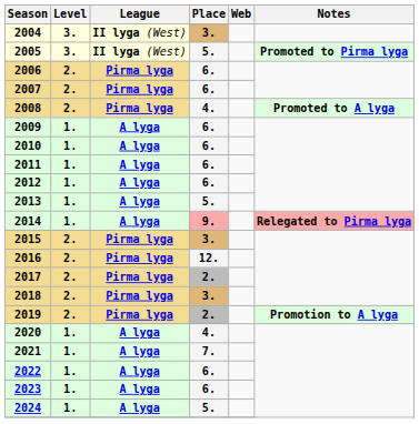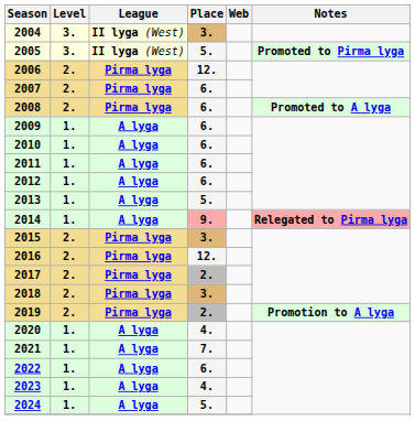 <table class="wikitable" style="font-size:90%;">
 <tr>
 <th>Season</th>
 <th>Level</th>
 <th>League</th>
 <th>Place</th>
 <th>Web</th>
 <th>Notes</th>
 </tr>
 <tr>
 <td bgcolor="#FFFFDD" style="text-align:center;"><strong>2004</strong></td>
 <td bgcolor="#FFFFDD" style="text-align:center;"><strong>3.</strong></td>
 <td bgcolor="#FFFFDD" style="text-align:center;"><strong>II lyga</strong> <em>(West)</em></td>
 <td bgcolor="#deb678" style="text-align:center;"><strong>3.</strong></td>
 <td></td>
 </tr>
 <tr>
 <td bgcolor="#FFFFDD" style="text-align:center;"><strong>2005</strong></td>
 <td bgcolor="#FFFFDD" style="text-align:center;"><strong>3.</strong></td>
 <td bgcolor="#FFFFDD" style="text-align:center;"><strong>II lyga</strong> <em>(West)</em></td>
 <td bgcolor="#F5F5F5" style="text-align:center;"><strong>5.</strong></td>
 <td></td>
 <td bgcolor="#ddffdd" style="text-align:center;"> <strong>Promoted to <a href='#'>Pirma lyga</a></strong></td>
 </tr>
 <tr>
 <td bgcolor="#F4DC93" style="text-align:center;"><strong>2006</strong></td>
 <td bgcolor="#F4DC93" style="text-align:center;"><strong>2.</strong></td>
 <td bgcolor="#F4DC93" style="text-align:center;"><strong><a href='#'>Pirma lyga</a></strong></td>
-<td bgcolor="#F5F5F5" style="text-align:center;"><strong>6.</strong></td>
+<td bgcolor="#F5F5F5" style="text-align:center;"><strong>12.</strong></td>
 <td></td>
 </tr>
 <tr>
 <td bgcolor="#F4DC93" style="text-align:center;"><strong>2007</strong></td>
 <td bgcolor="#F4DC93" style="text-align:center;"><strong>2.</strong></td>
 <td bgcolor="#F4DC93" style="text-align:center;"><strong><a href='#'>Pirma lyga</a></strong></td>
 <td bgcolor="#F5F5F5" style="text-align:center;"><strong>6.</strong></td>
 <td></td>
 </tr>
 <tr>
 <td bgcolor="#F4DC93" style="text-align:center;"><strong>2008</strong></td>
 <td bgcolor="#F4DC93" style="text-align:center;"><strong>2.</strong></td>
 <td bgcolor="#F4DC93" style="text-align:center;"><strong><a href='#'>Pirma lyga</a></strong></td>
-<td bgcolor="#F5F5F5" style="text-align:center;"><strong>4.</strong></td>
+<td bgcolor="#F5F5F5" style="text-align:center;"><strong>6.</strong></td>
 <td></td>
 <td bgcolor="#ddffdd" style="text-align:center;"> <strong>Promoted to <a href='#'>A lyga</a></strong></td>
 </tr>
 <tr>
 <td bgcolor="#ddffdd" style="text-align:center;"><strong>2009</strong></td>
 <td bgcolor="#ddffdd" style="text-align:center;"><strong>1.</strong></td>
 <td bgcolor="#ddffdd" style="text-align:center;"><strong><a href='#'>A lyga</a></strong></td>
 <td bgcolor="#F5F5F5" style="text-align:center;"><strong>6.</strong></td>
 <td></td>
 </tr>
 <tr>
 <td bgcolor="#ddffdd" style="text-align:center;"><strong>2010</strong></td>
 <td bgcolor="#ddffdd" style="text-align:center;"><strong>1.</strong></td>
 <td bgcolor="#ddffdd" style="text-align:center;"><strong><a href='#'>A lyga</a></strong></td>
 <td bgcolor="#F5F5F5" style="text-align:center;"><strong>6.</strong></td>
 <td></td>
 </tr>
 <tr>
 <td bgcolor="#ddffdd" style="text-align:center;"><strong>2011</strong></td>
 <td bgcolor="#ddffdd" style="text-align:center;"><strong>1.</strong></td>
 <td bgcolor="#ddffdd" style="text-align:center;"><strong><a href='#'>A lyga</a></strong></td>
 <td bgcolor="#F5F5F5" style="text-align:center;"><strong>6.</strong></td>
 <td></td>
 </tr>
 <tr>
 <td bgcolor="#ddffdd" style="text-align:center;"><strong>2012</strong></td>
 <td bgcolor="#ddffdd" style="text-align:center;"><strong>1.</strong></td>
 <td bgcolor="#ddffdd" style="text-align:center;"><strong><a href='#'>A lyga</a></strong></td>
 <td bgcolor="#F5F5F5" style="text-align:center;"><strong>6.</strong></td>
 <td></td>
 </tr>
 <tr>
 <td bgcolor="#ddffdd" style="text-align:center;"><strong>2013</strong></td>
 <td bgcolor="#ddffdd" style="text-align:center;"><strong>1.</strong></td>
 <td bgcolor="#ddffdd" style="text-align:center;"><strong><a href='#'>A lyga</a></strong></td>
 <td bgcolor="#F5F5F5" style="text-align:center;"><strong>5.</strong></td>
 <td></td>
 </tr>
 <tr>
 <td bgcolor="#ddffdd" style="text-align:center;"><strong>2014</strong></td>
 <td bgcolor="#ddffdd" style="text-align:center;"><strong>1.</strong></td>
 <td bgcolor="#ddffdd" style="text-align:center;"><strong><a href='#'>A lyga</a></strong></td>
 <td bgcolor="#FFAAAA" style="text-align:center;"><strong>9.</strong></td>
 <td></td>
 <td bgcolor="#FFAAAA" style="text-align:center;"> <strong>Relegated to <a href='#'>Pirma lyga</a></strong></td>
 </tr>
 <tr>
 <td bgcolor="#F4DC93" style="text-align:center;"><strong>2015</strong></td>
 <td bgcolor="#F4DC93" style="text-align:center;"><strong>2.</strong></td>
 <td bgcolor="#F4DC93" style="text-align:center;"><strong><a href='#'>Pirma lyga</a></strong></td>
 <td bgcolor="#deb678" style="text-align:center;"><strong>3.</strong></td>
 <td></td>
 </tr>
 <tr>
 <td bgcolor="#F4DC93" style="text-align:center;"><strong>2016</strong></td>
 <td bgcolor="#F4DC93" style="text-align:center;"><strong>2.</strong></td>
 <td bgcolor="#F4DC93" style="text-align:center;"><strong><a href='#'>Pirma lyga</a></strong></td>
 <td bgcolor="#F5F5F5" style="text-align:center;"><strong>12.</strong></td>
 <td></td>
 </tr>
 <tr>
 <td bgcolor="#F4DC93" style="text-align:center;"><strong>2017</strong></td>
 <td bgcolor="#F4DC93" style="text-align:center;"><strong>2.</strong></td>
 <td bgcolor="#F4DC93" style="text-align:center;"><strong><a href='#'>Pirma lyga</a></strong></td>
 <td bgcolor="#BBBBBB" style="text-align:center;"><strong>2.</strong></td>
 <td></td>
 </tr>
 <tr>
 <td bgcolor="#F4DC93" style="text-align:center;"><strong>2018</strong></td>
 <td bgcolor="#F4DC93" style="text-align:center;"><strong>2.</strong></td>
 <td bgcolor="#F4DC93" style="text-align:center;"><strong><a href='#'>Pirma lyga</a></strong></td>
 <td bgcolor="#deb678" style="text-align:center;"><strong>3.</strong></td>
 <td></td>
 </tr>
 <tr>
 <td bgcolor="#F4DC93" style="text-align:center;"><strong>2019</strong></td>
 <td bgcolor="#F4DC93" style="text-align:center;"><strong>2.</strong></td>
 <td bgcolor="#F4DC93" style="text-align:center;"><strong><a href='#'>Pirma lyga</a></strong></td>
 <td bgcolor="#BBBBBB" style="text-align:center;"><strong>2.</strong></td>
 <td></td>
 <td bgcolor="#ddffdd" style="text-align:center;"> <strong>Promotion to <a href='#'>A lyga</a></strong></td>
 </tr>
 <tr>
 <td bgcolor="#DDFFDD" style="text-align:center;"><strong>2020</strong></td>
 <td bgcolor="#DDFFDD" style="text-align:center;"><strong>1.</strong></td>
 <td bgcolor="#DDFFDD" style="text-align:center;"><strong><a href='#'>A lyga</a></strong></td>
 <td bgcolor="#F5F5F5" style="text-align:center;"><strong>4.</strong></td>
 <td></td>
 </tr>
 <tr>
 <td bgcolor="#DDFFDD" style="text-align:center;"><strong>2021</strong></td>
 <td bgcolor="#DDFFDD" style="text-align:center;"><strong>1.</strong></td>
 <td bgcolor="#DDFFDD" style="text-align:center;"><strong><a href='#'>A lyga</a></strong></td>
 <td bgcolor="#F5F5F5" style="text-align:center;"><strong>7.</strong></td>
 <td></td>
 </tr>
 <tr>
 <td bgcolor="#DDFFDD" style="text-align:center;"><strong><a href='#'>2022</a></strong></td>
 <td bgcolor="#DDFFDD" style="text-align:center;"><strong>1.</strong></td>
 <td bgcolor="#DDFFDD" style="text-align:center;"><strong><a href='#'>A lyga</a></strong></td>
 <td bgcolor="#F5F5F5" style="text-align:center;"><strong>6.</strong></td>
 <td></td>
 </tr>
 <tr>
 <td bgcolor="#DDFFDD" style="text-align:center;"><strong><a href='#'>2023</a></strong></td>
 <td bgcolor="#DDFFDD" style="text-align:center;"><strong>1.</strong></td>
 <td bgcolor="#DDFFDD" style="text-align:center;"><strong><a href='#'>A lyga</a></strong></td>
-<td bgcolor="#F5F5F5" style="text-align:center;"><strong>6.</strong></td>
+<td bgcolor="#F5F5F5" style="text-align:center;"><strong>4.</strong></td>
 <td></td>
 </tr>
 <tr>
 <td bgcolor="#DDFFDD" style="text-align:center;"><strong><a href='#'>2024</a></strong></td>
 <td bgcolor="#DDFFDD" style="text-align:center;"><strong>1.</strong></td>
 <td bgcolor="#DDFFDD" style="text-align:center;"><strong><a href='#'>A lyga</a></strong></td>
 <td bgcolor="#F5F5F5" style="text-align:center;"><strong>5.</strong></td>
 <td></td>
 </tr>
 <tr>
 </tr>
 </table>
